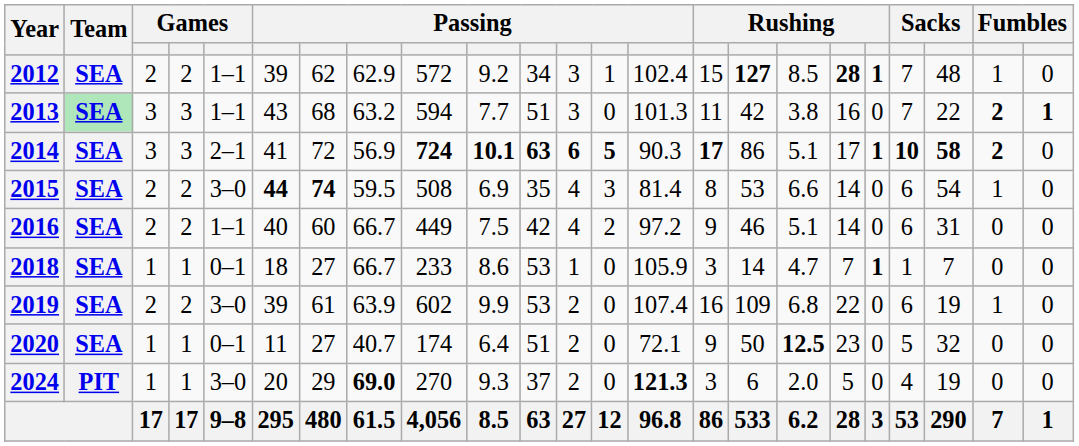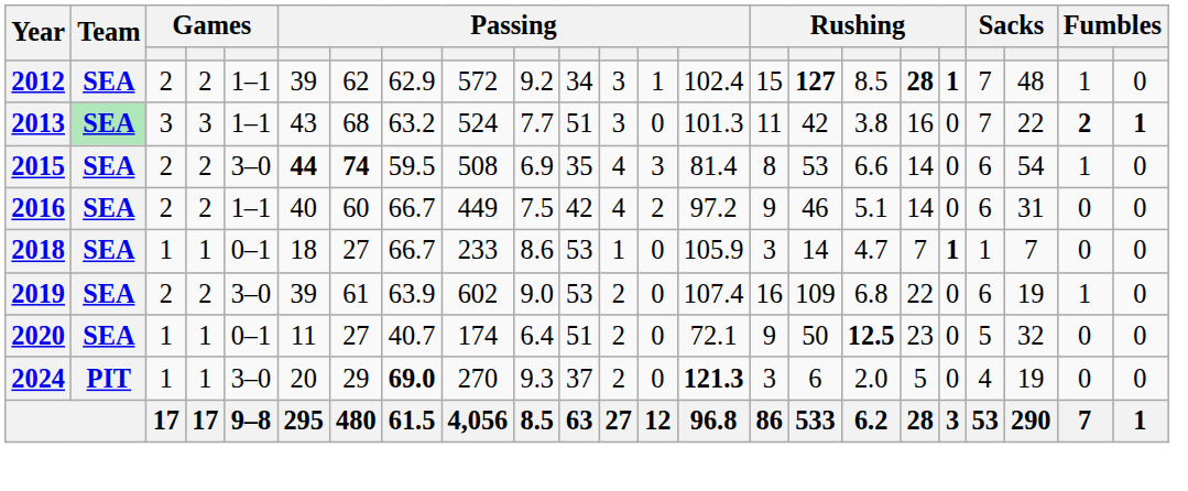 <table class= "wikitable" style="text-align:center;">
 <tr>
 <th rowspan="2">Year</th>
 <th rowspan="2">Team</th>
 <th colspan="3">Games</th>
 <th colspan="9">Passing</th>
 <th colspan="5">Rushing</th>
 <th colspan="2">Sacks</th>
 <th colspan="2">Fumbles</th>
 </tr>
 <tr>
 <th></th>
 <th></th>
 <th></th>
 <th></th>
 <th></th>
 <th></th>
 <th></th>
 <th></th>
 <th></th>
 <th></th>
 <th></th>
 <th></th>
 <th></th>
 <th></th>
 <th></th>
 <th></th>
 <th></th>
 <th></th>
 <th></th>
 <th></th>
 <th></th>
 </tr>
 <tr>
 <th><a href='#'>2012</a></th>
 <th><a href='#'>SEA</a></th>
 <td>2</td>
 <td>2</td>
 <td>1–1</td>
 <td>39</td>
 <td>62</td>
 <td>62.9</td>
 <td>572</td>
 <td>9.2</td>
 <td>34</td>
 <td>3</td>
 <td>1</td>
 <td>102.4</td>
 <td>15</td>
 <td><strong>127</strong></td>
 <td>8.5</td>
 <td><strong>28</strong></td>
 <td><strong>1</strong></td>
 <td>7</td>
 <td>48</td>
 <td>1</td>
 <td>0</td>
 </tr>
 <tr>
 <th><a href='#'>2013</a></th>
 <th style="background:#afe6ba;"><a href='#'>SEA</a></th>
 <td>3</td>
 <td>3</td>
 <td>1–1</td>
 <td>43</td>
 <td>68</td>
 <td>63.2</td>
-<td>594</td>
+<td>524</td>
 <td>7.7</td>
 <td>51</td>
 <td>3</td>
 <td>0</td>
 <td>101.3</td>
 <td>11</td>
 <td>42</td>
 <td>3.8</td>
 <td>16</td>
 <td>0</td>
 <td>7</td>
 <td>22</td>
 <td><strong>2</strong></td>
 <td><strong>1</strong></td>
-</tr>
-<tr>
-<th><a href='#'>2014</a></th>
-<th><a href='#'>SEA</a></th>
-<td>3</td>
-<td>3</td>
-<td>2–1</td>
-<td>41</td>
-<td>72</td>
-<td>56.9</td>
-<td><strong>724</strong></td>
-<td><strong>10.1</strong></td>
-<td><strong>63</strong></td>
-<td><strong>6</strong></td>
-<td><strong>5</strong></td>
-<td>90.3</td>
-<td><strong>17</strong></td>
-<td>86</td>
-<td>5.1</td>
-<td>17</td>
-<td><strong>1</strong></td>
-<td><strong>10</strong></td>
-<td><strong>58</strong></td>
-<td><strong>2</strong></td>
-<td>0</td>
 </tr>
 <tr>
 <th><a href='#'>2015</a></th>
 <th><a href='#'>SEA</a></th>
 <td>2</td>
 <td>2</td>
 <td>3–0</td>
 <td><strong>44</strong></td>
 <td><strong>74</strong></td>
 <td>59.5</td>
 <td>508</td>
 <td>6.9</td>
 <td>35</td>
 <td>4</td>
 <td>3</td>
 <td>81.4</td>
 <td>8</td>
 <td>53</td>
 <td>6.6</td>
 <td>14</td>
 <td>0</td>
 <td>6</td>
 <td>54</td>
 <td>1</td>
 <td>0</td>
 </tr>
 <tr>
 <th><a href='#'>2016</a></th>
 <th><a href='#'>SEA</a></th>
 <td>2</td>
 <td>2</td>
 <td>1–1</td>
 <td>40</td>
 <td>60</td>
 <td>66.7</td>
 <td>449</td>
 <td>7.5</td>
 <td>42</td>
 <td>4</td>
 <td>2</td>
 <td>97.2</td>
 <td>9</td>
 <td>46</td>
 <td>5.1</td>
 <td>14</td>
 <td>0</td>
 <td>6</td>
 <td>31</td>
 <td>0</td>
 <td>0</td>
 </tr>
 <tr>
 <th><a href='#'>2018</a></th>
 <th><a href='#'>SEA</a></th>
 <td>1</td>
 <td>1</td>
 <td>0–1</td>
 <td>18</td>
 <td>27</td>
 <td>66.7</td>
 <td>233</td>
 <td>8.6</td>
 <td>53</td>
 <td>1</td>
 <td>0</td>
 <td>105.9</td>
 <td>3</td>
 <td>14</td>
 <td>4.7</td>
 <td>7</td>
 <td><strong>1</strong></td>
 <td>1</td>
 <td>7</td>
 <td>0</td>
 <td>0</td>
 </tr>
 <tr>
 <th><a href='#'>2019</a></th>
 <th><a href='#'>SEA</a></th>
 <td>2</td>
 <td>2</td>
 <td>3–0</td>
 <td>39</td>
 <td>61</td>
 <td>63.9</td>
 <td>602</td>
-<td>9.9</td>
+<td>9.0</td>
 <td>53</td>
 <td>2</td>
 <td>0</td>
 <td>107.4</td>
 <td>16</td>
 <td>109</td>
 <td>6.8</td>
 <td>22</td>
 <td>0</td>
 <td>6</td>
 <td>19</td>
 <td>1</td>
 <td>0</td>
 </tr>
 <tr>
 <th><a href='#'>2020</a></th>
 <th><a href='#'>SEA</a></th>
 <td>1</td>
 <td>1</td>
 <td>0–1</td>
 <td>11</td>
 <td>27</td>
 <td>40.7</td>
 <td>174</td>
 <td>6.4</td>
 <td>51</td>
 <td>2</td>
 <td>0</td>
 <td>72.1</td>
 <td>9</td>
 <td>50</td>
 <td><strong>12.5</strong></td>
 <td>23</td>
 <td>0</td>
 <td>5</td>
 <td>32</td>
 <td>0</td>
 <td>0</td>
 </tr>
 <tr>
 <th><a href='#'>2024</a></th>
 <th><a href='#'>PIT</a></th>
 <td>1</td>
 <td>1</td>
 <td>3–0</td>
 <td>20</td>
 <td>29</td>
 <td><strong>69.0</strong></td>
 <td>270</td>
 <td>9.3</td>
 <td>37</td>
 <td>2</td>
 <td>0</td>
 <td><strong>121.3</strong></td>
 <td>3</td>
 <td>6</td>
 <td>2.0</td>
 <td>5</td>
 <td>0</td>
 <td>4</td>
 <td>19</td>
 <td>0</td>
 <td>0</td>
 </tr>
 <tr>
 <th colspan="2"></th>
 <th>17</th>
 <th>17</th>
 <th>9–8</th>
 <th>295</th>
 <th>480</th>
 <th>61.5</th>
 <th>4,056</th>
 <th>8.5</th>
 <th>63</th>
 <th>27</th>
 <th>12</th>
 <th>96.8</th>
 <th>86</th>
 <th>533</th>
 <th>6.2</th>
 <th>28</th>
 <th>3</th>
 <th>53</th>
 <th>290</th>
 <th>7</th>
 <th>1</th>
 </tr>
 </table>
